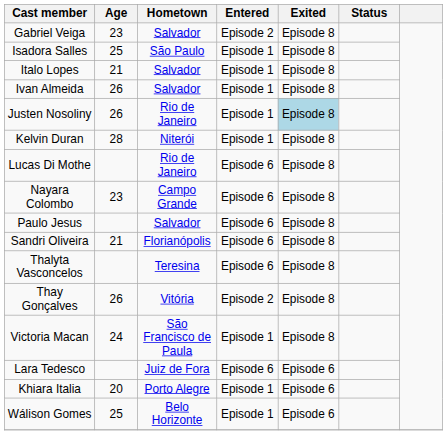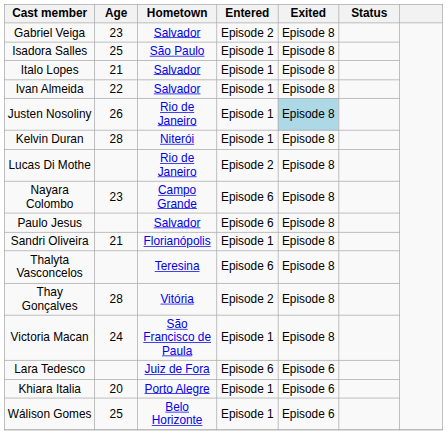 <table class="wikitable sortable" style="text-align:center;">
 <tr>
 <th width=115>Cast member</th>
 <th width=050>Age</th>
 <th width=100>Hometown</th>
 <th width=075>Entered</th>
 <th width=075>Exited</th>
 <th width=075>Status</th>
 <th width=050></th>
 </tr>
 <tr>
 <td>Gabriel Veiga</td>
 <td>23</td>
 <td><a href='#'>Salvador</a></td>
 <td>Episode 2</td>
 <td>Episode 8</td>
 <td></td>
 <td rowspan=16></td>
 </tr>
 <tr>
 <td>Isadora Salles</td>
 <td>25</td>
 <td><a href='#'>São Paulo</a></td>
 <td>Episode 1</td>
 <td>Episode 8</td>
 <td></td>
 </tr>
 <tr>
 <td>Italo Lopes</td>
 <td>21</td>
 <td><a href='#'>Salvador</a></td>
 <td>Episode 1</td>
 <td>Episode 8</td>
 <td></td>
 </tr>
 <tr>
 <td>Ivan Almeida</td>
-<td>26</td>
+<td>22</td>
 <td><a href='#'>Salvador</a></td>
 <td>Episode 1</td>
 <td>Episode 8</td>
 <td></td>
 </tr>
 <tr>
 <td>Justen Nosoliny</td>
 <td>26</td>
 <td><a href='#'>Rio de Janeiro</a></td>
 <td>Episode 1</td>
 <td style="background: lightblue;">Episode 8</td>
 <td></td>
 </tr>
 <tr>
 <td>Kelvin Duran</td>
 <td>28</td>
 <td><a href='#'>Niterói</a></td>
 <td>Episode 1</td>
 <td>Episode 8</td>
 <td></td>
 </tr>
 <tr>
 <td>Lucas Di Mothe</td>
 <td></td>
 <td><a href='#'>Rio de Janeiro</a></td>
-<td>Episode 6</td>
+<td>Episode 2</td>
 <td>Episode 8</td>
 <td></td>
 </tr>
 <tr>
 <td>Nayara Colombo</td>
 <td>23</td>
 <td><a href='#'>Campo Grande</a></td>
 <td>Episode 6</td>
 <td>Episode 8</td>
 <td></td>
 </tr>
 <tr>
 <td>Paulo Jesus</td>
 <td></td>
 <td><a href='#'>Salvador</a></td>
 <td>Episode 6</td>
 <td>Episode 8</td>
 <td></td>
 </tr>
 <tr>
 <td>Sandri Oliveira</td>
 <td>21</td>
 <td><a href='#'>Florianópolis</a></td>
-<td>Episode 6</td>
+<td>Episode 1</td>
 <td>Episode 8</td>
 <td></td>
 </tr>
 <tr>
 <td>Thalyta Vasconcelos</td>
 <td></td>
 <td><a href='#'>Teresina</a></td>
 <td>Episode 6</td>
 <td>Episode 8</td>
 <td></td>
 </tr>
 <tr>
 <td>Thay Gonçalves</td>
-<td>26</td>
+<td>28</td>
 <td><a href='#'>Vitória</a></td>
 <td>Episode 2</td>
 <td>Episode 8</td>
 <td></td>
 </tr>
 <tr>
 <td>Victoria Macan</td>
 <td>24</td>
 <td><a href='#'>São Francisco de Paula</a></td>
 <td>Episode 1</td>
 <td>Episode 8</td>
 <td></td>
 </tr>
 <tr>
 <td>Lara Tedesco</td>
 <td></td>
 <td><a href='#'>Juiz de Fora</a></td>
 <td>Episode 6</td>
 <td>Episode 6</td>
 <td></td>
 </tr>
 <tr>
 <td>Khiara Italia</td>
 <td>20</td>
 <td><a href='#'>Porto Alegre</a></td>
 <td>Episode 1</td>
 <td>Episode 6</td>
 <td></td>
 </tr>
 <tr>
 <td>Wálison Gomes</td>
 <td>25</td>
 <td><a href='#'>Belo Horizonte</a></td>
 <td>Episode 1</td>
 <td>Episode 6</td>
 <td></td>
 </tr>
 <tr>
 </tr>
 </table>
